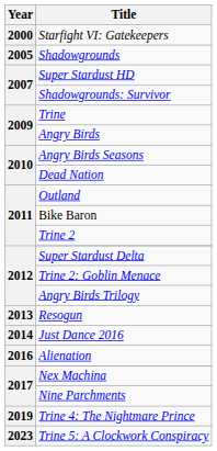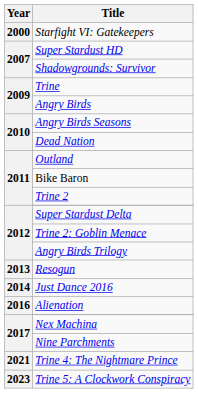 <table class="wikitable sortable"  width="auto">
 <tr>
 <th scope="col">Year</th>
 <th scope="col">Title</th>
 </tr>
 <tr>
 <th>2000</th>
 <td><em>Starfight VI: Gatekeepers</em></td>
-</tr>
-<tr>
-<th>2005</th>
-<td><em><a href='#'>Shadowgrounds</a></em></td>
 </tr>
 <tr>
 <th rowspan=2>2007</th>
 <td><em><a href='#'>Super Stardust HD</a></em></td>
 </tr>
 <tr>
 <td><em><a href='#'>Shadowgrounds: Survivor</a></em></td>
 </tr>
 <tr>
 <th rowspan=2>2009</th>
 <td><em><a href='#'>Trine</a></em></td>
 </tr>
 <tr>
 <td><em><a href='#'>Angry Birds</a></em></td>
 </tr>
 <tr>
 <th rowspan=2>2010</th>
 <td><em><a href='#'>Angry Birds Seasons</a></em></td>
 </tr>
 <tr>
 <td><em><a href='#'>Dead Nation</a></em></td>
 </tr>
 <tr>
 <th rowspan=3>2011</th>
 <td><em><a href='#'>Outland</a></em></td>
 </tr>
 <tr>
 <td>Bike Baron</td>
 </tr>
 <tr>
 <td><em><a href='#'>Trine 2</a></em></td>
 </tr>
 <tr>
 <th rowspan=4>2012</th>
 </tr>
 <tr>
 <td><em><a href='#'>Super Stardust Delta</a></em></td>
 </tr>
 <tr>
 <td><em><a href='#'>Trine 2: Goblin Menace</a></em></td>
 </tr>
 <tr>
 <td><em><a href='#'>Angry Birds Trilogy</a></em></td>
 </tr>
 <tr>
 <th>2013</th>
 <td><em><a href='#'>Resogun</a></em></td>
 </tr>
 <tr>
 <th>2014</th>
 <td><em><a href='#'>Just Dance 2016</a></em></td>
 </tr>
 <tr>
 <th>2016</th>
 <td><em><a href='#'>Alienation</a></em></td>
 </tr>
 <tr>
 <th rowspan=3>2017</th>
 </tr>
 <tr>
 <td><em><a href='#'>Nex Machina</a></em></td>
 </tr>
 <tr>
 <td><em><a href='#'>Nine Parchments</a></em></td>
 </tr>
 <tr>
-<th>2019</th>
+<th>2021</th>
 <td><em><a href='#'>Trine 4: The Nightmare Prince</a></em></td>
 </tr>
 <tr>
 <th>2023</th>
 <td><em><a href='#'>Trine 5: A Clockwork Conspiracy</a></em></td>
 </tr>
 </table>
